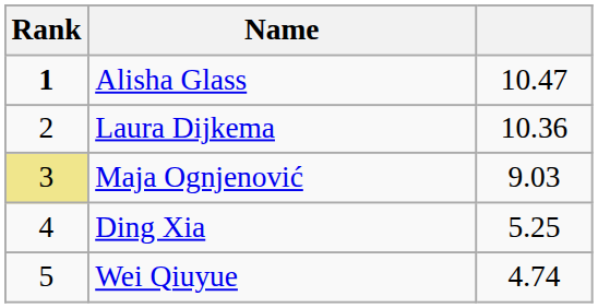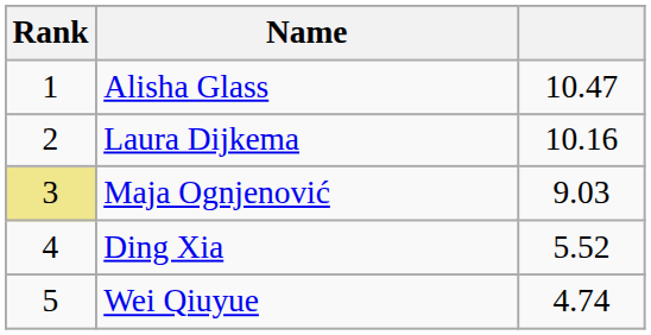 <table class="wikitable" style="margin:0.5em auto;width=480;font-size:90%">
 <tr>
 <th width=30>Rank</th>
 <th width=180>Name</th>
 <th width=50></th>
 </tr>
 <tr>
-<td align=center><strong>1</strong></td>
+<td align=center>1</td>
 <td> <a href='#'>Alisha Glass</a></td>
 <td align=center>10.47</td>
 </tr>
 <tr>
 <td align=center>2</td>
 <td> <a href='#'>Laura Dijkema</a></td>
-<td align=center>10.36</td>
+<td align=center>10.16</td>
 </tr>
 <tr>
 <td align=center style="background: khaki;">3</td>
 <td> <a href='#'>Maja Ognjenović</a></td>
 <td align=center>9.03</td>
 </tr>
 <tr>
 <td align=center>4</td>
 <td> <a href='#'>Ding Xia</a></td>
-<td align=center>5.25</td>
+<td align=center>5.52</td>
 </tr>
 <tr>
 <td align=center>5</td>
 <td> <a href='#'>Wei Qiuyue</a></td>
 <td align=center>4.74</td>
 </tr>
 </table>
